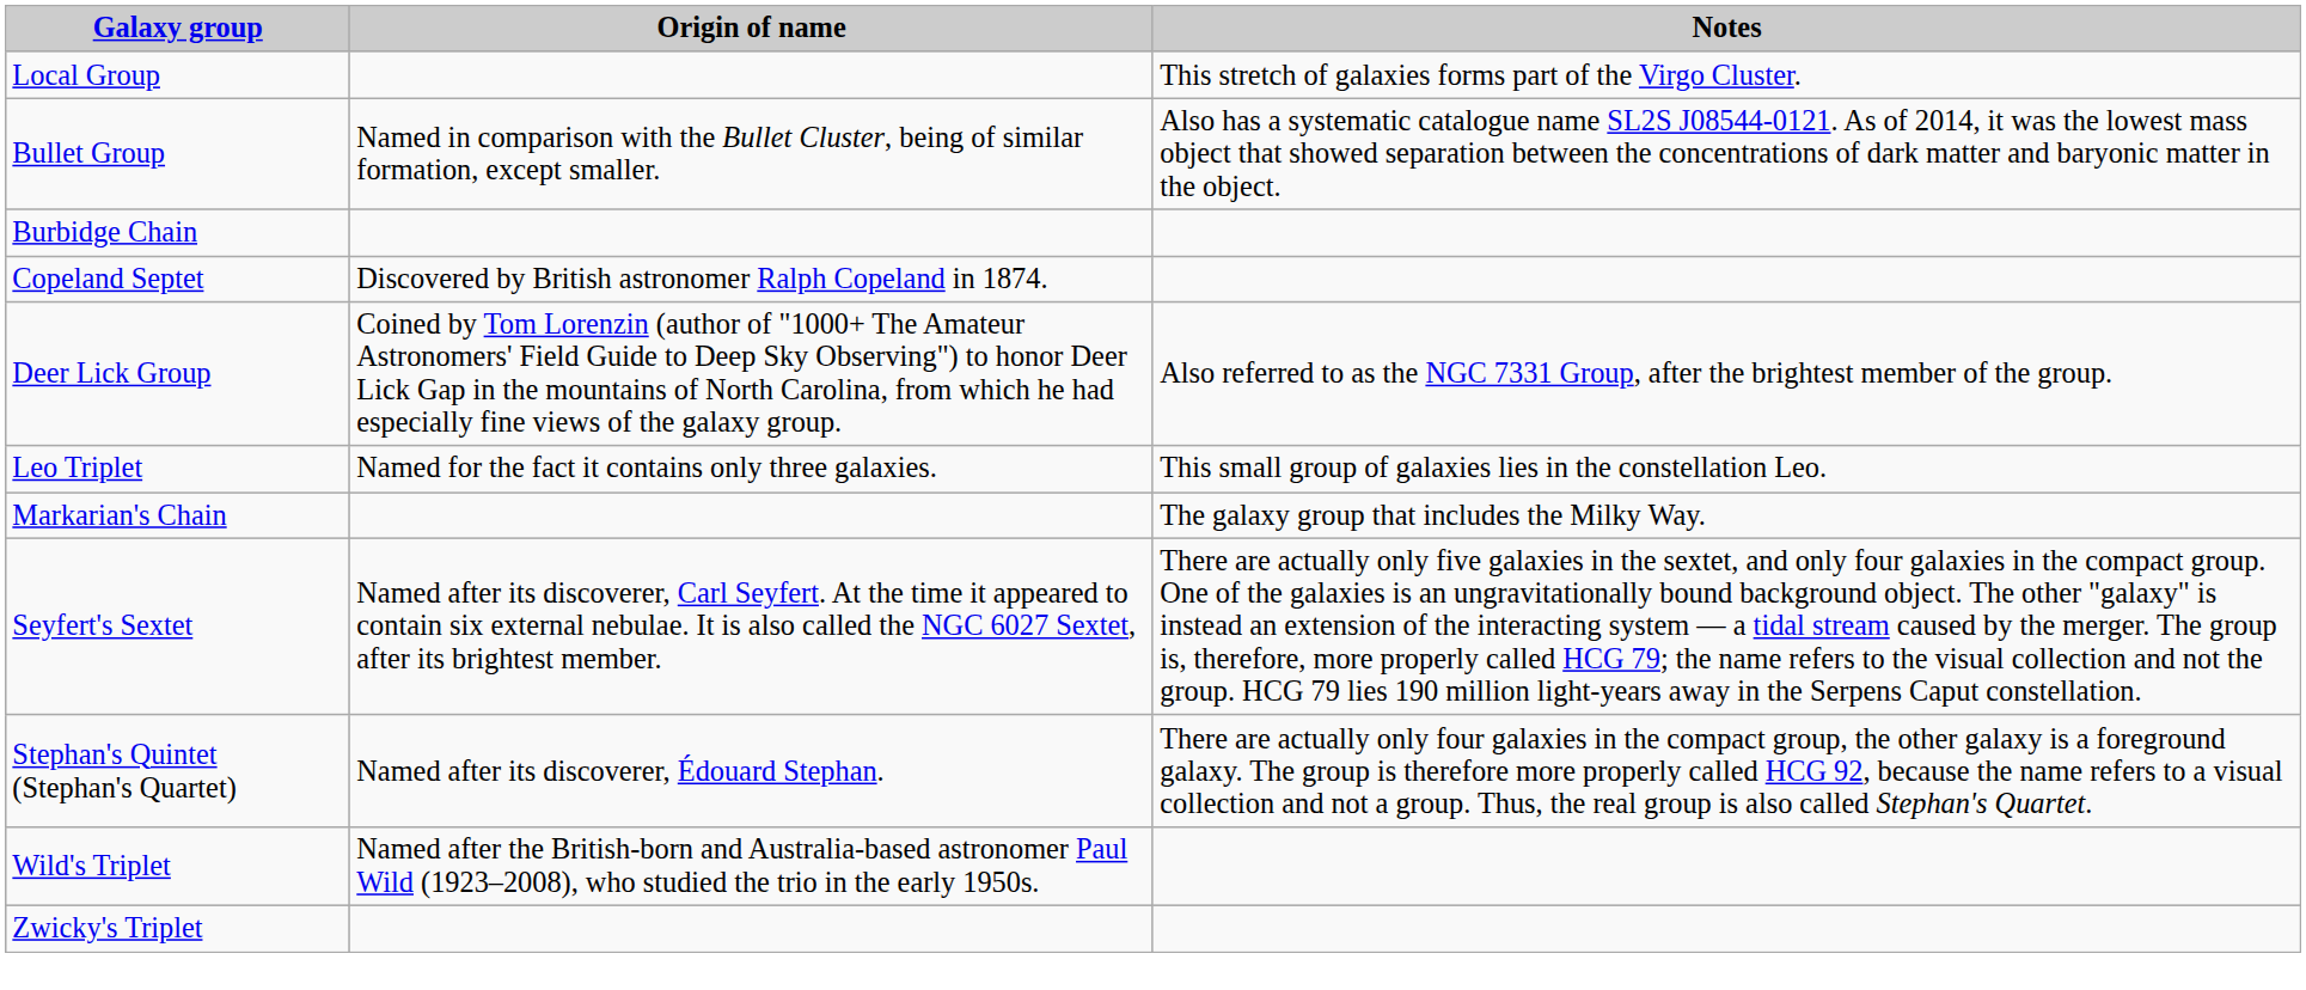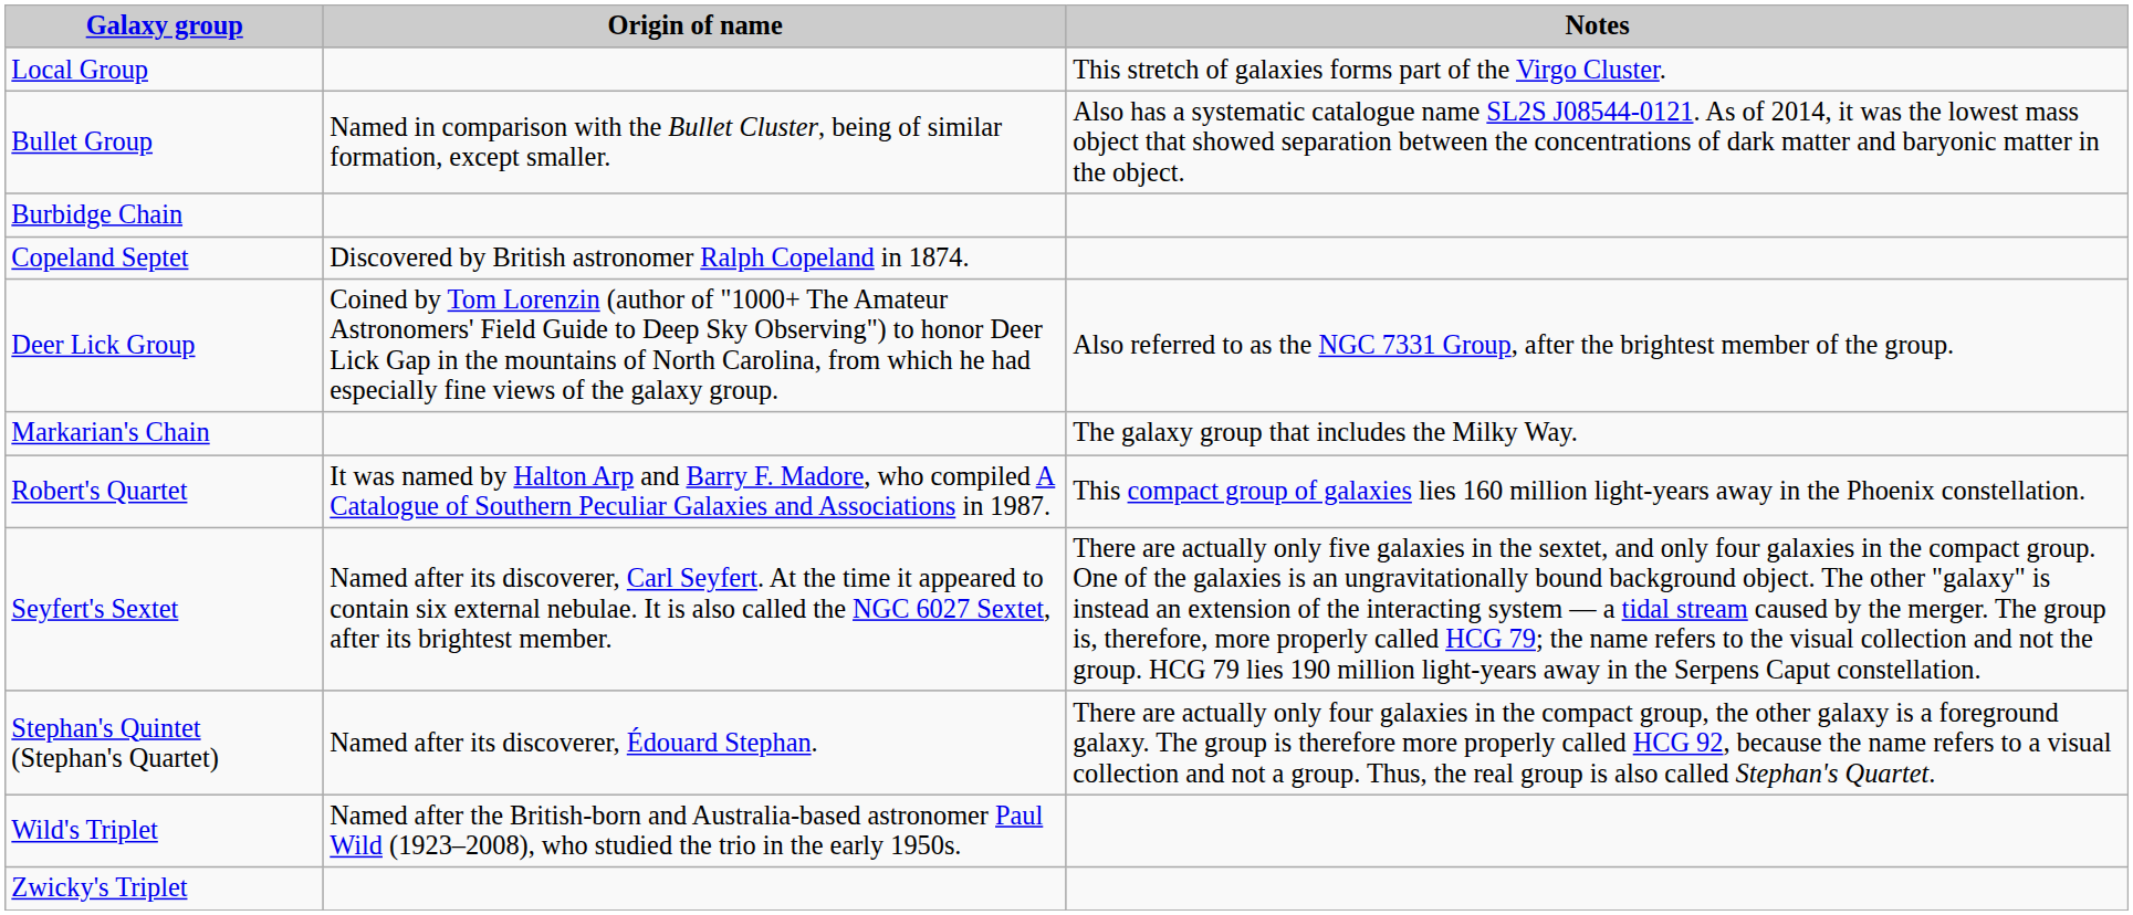 <table class="wikitable" width="100%" style="text-align:left;">
 <tr>
 <th style="background:#CCCCCC;text-align:center;" width="15%"><a href='#'>Galaxy group</a></th>
 <th style="background:#CCCCCC;text-align:center;" width="35%">Origin of name</th>
 <th style="background:#CCCCCC;text-align:center;" width="50%">Notes</th>
 </tr>
 <tr>
 <td><a href='#'>Local Group</a></td>
 <td></td>
 <td>This stretch of galaxies forms part of the <a href='#'>Virgo Cluster</a>.</td>
 </tr>
 <tr>
 <td><a href='#'>Bullet Group</a></td>
 <td>Named in comparison with the <em>Bullet Cluster</em>, being of similar formation, except smaller.</td>
 <td>Also has a systematic catalogue name <a href='#'>SL2S J08544-0121</a>. As of 2014, it was the lowest mass object that showed separation between the concentrations of dark matter and baryonic matter in the object.</td>
 </tr>
 <tr>
 <td><a href='#'>Burbidge Chain</a></td>
 <td></td>
 <td></td>
 </tr>
 <tr>
 <td><a href='#'>Copeland Septet</a></td>
 <td>Discovered by British astronomer <a href='#'>Ralph Copeland</a> in 1874.</td>
 <td></td>
 </tr>
 <tr>
 <td><a href='#'>Deer Lick Group</a></td>
 <td>Coined by <a href='#'>Tom Lorenzin</a> (author of "1000+ The Amateur Astronomers' Field Guide to Deep Sky Observing") to honor Deer Lick Gap in the mountains of North Carolina, from which he had especially fine views of the galaxy group.</td>
 <td>Also referred to as the <a href='#'>NGC 7331 Group</a>, after the brightest member of the group.</td>
 </tr>
 <tr>
-<td><a href='#'>Leo Triplet</a></td>
-<td>Named for the fact it contains only three galaxies.</td>
-<td>This small group of galaxies lies in the constellation Leo.</td>
-</tr>
-<tr>
 <td><a href='#'>Markarian's Chain</a></td>
 <td></td>
 <td>The galaxy group that includes the Milky Way.</td>
+</tr>
+<tr>
+<td><a href='#'>Robert's Quartet</a></td>
+<td>It was named by <a href='#'>Halton Arp</a> and <a href='#'>Barry F. Madore</a>, who compiled <a href='#'>A Catalogue of Southern Peculiar Galaxies and Associations</a> in 1987.</td>
+<td>This <a href='#'>compact group of galaxies</a> lies 160 million light-years away in the Phoenix constellation.</td>
 </tr>
 <tr>
 <td><a href='#'>Seyfert's Sextet</a></td>
 <td>Named after its discoverer, <a href='#'>Carl Seyfert</a>. At the time it appeared to contain six external nebulae. It is also called the <a href='#'>NGC 6027 Sextet</a>, after its brightest member.</td>
 <td>There are actually only five galaxies in the sextet, and only four galaxies in the compact group. One of the galaxies is an ungravitationally bound background object. The other "galaxy" is instead an extension of the interacting system — a <a href='#'>tidal stream</a> caused by the merger. The group is, therefore, more properly called <a href='#'>HCG 79</a>; the name refers to the visual collection and not the group. HCG 79 lies 190 million light-years away in the Serpens Caput constellation.</td>
 </tr>
 <tr>
 <td><a href='#'>Stephan's Quintet</a> (Stephan's Quartet)</td>
 <td>Named after its discoverer, <a href='#'>Édouard Stephan</a>.</td>
 <td>There are actually only four galaxies in the compact group, the other galaxy is a foreground galaxy. The group is therefore more properly called <a href='#'>HCG 92</a>, because the name refers to a visual collection and not a group. Thus, the real group is also called <em>Stephan's Quartet</em>.</td>
 </tr>
 <tr>
 <td><a href='#'>Wild's Triplet</a></td>
 <td>Named after the British-born and Australia-based astronomer <a href='#'>Paul Wild</a> (1923–2008), who studied the trio in the early 1950s.</td>
 <td></td>
 </tr>
 <tr>
 <td><a href='#'>Zwicky's Triplet</a></td>
 <td></td>
 <td></td>
 </tr>
 <tr>
 </tr>
 </table>
